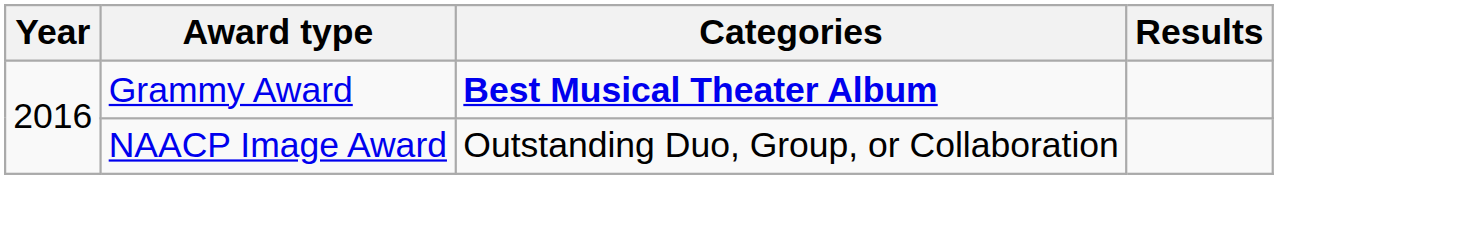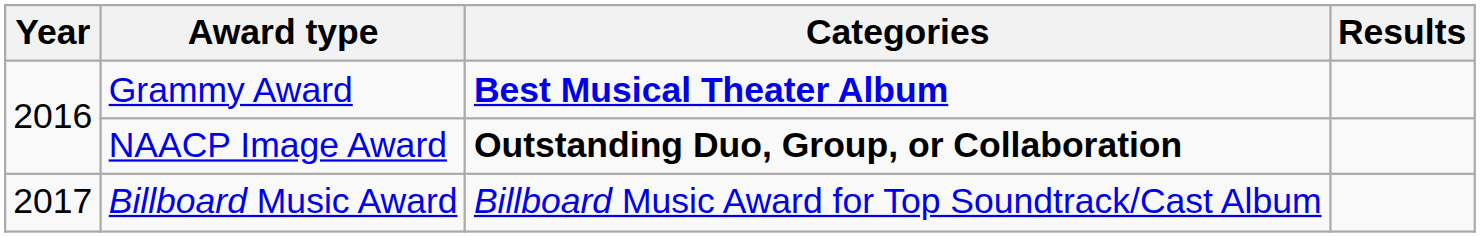 <table class="wikitable">
 <tr>
 <th>Year</th>
 <th>Award type</th>
 <th>Categories</th>
 <th>Results</th>
 </tr>
 <tr>
 <td rowspan=2>2016</td>
 <td><a href='#'>Grammy Award</a></td>
 <td><strong><a href='#'>Best Musical Theater Album</a></strong></td>
 <td></td>
 </tr>
 <tr>
 <td><a href='#'>NAACP Image Award</a></td>
-<td>Outstanding Duo, Group, or Collaboration</td>
+<td><strong>Outstanding Duo, Group, or Collaboration</strong></td>
+<td></td>
+</tr>
+<tr>
+<td rowspan=1>2017</td>
+<td><a href='#'><em>Billboard</em> Music Award</a></td>
+<td><a href='#'><em>Billboard</em> Music Award for Top Soundtrack/Cast Album</a></td>
 <td></td>
 </tr>
 </table>
